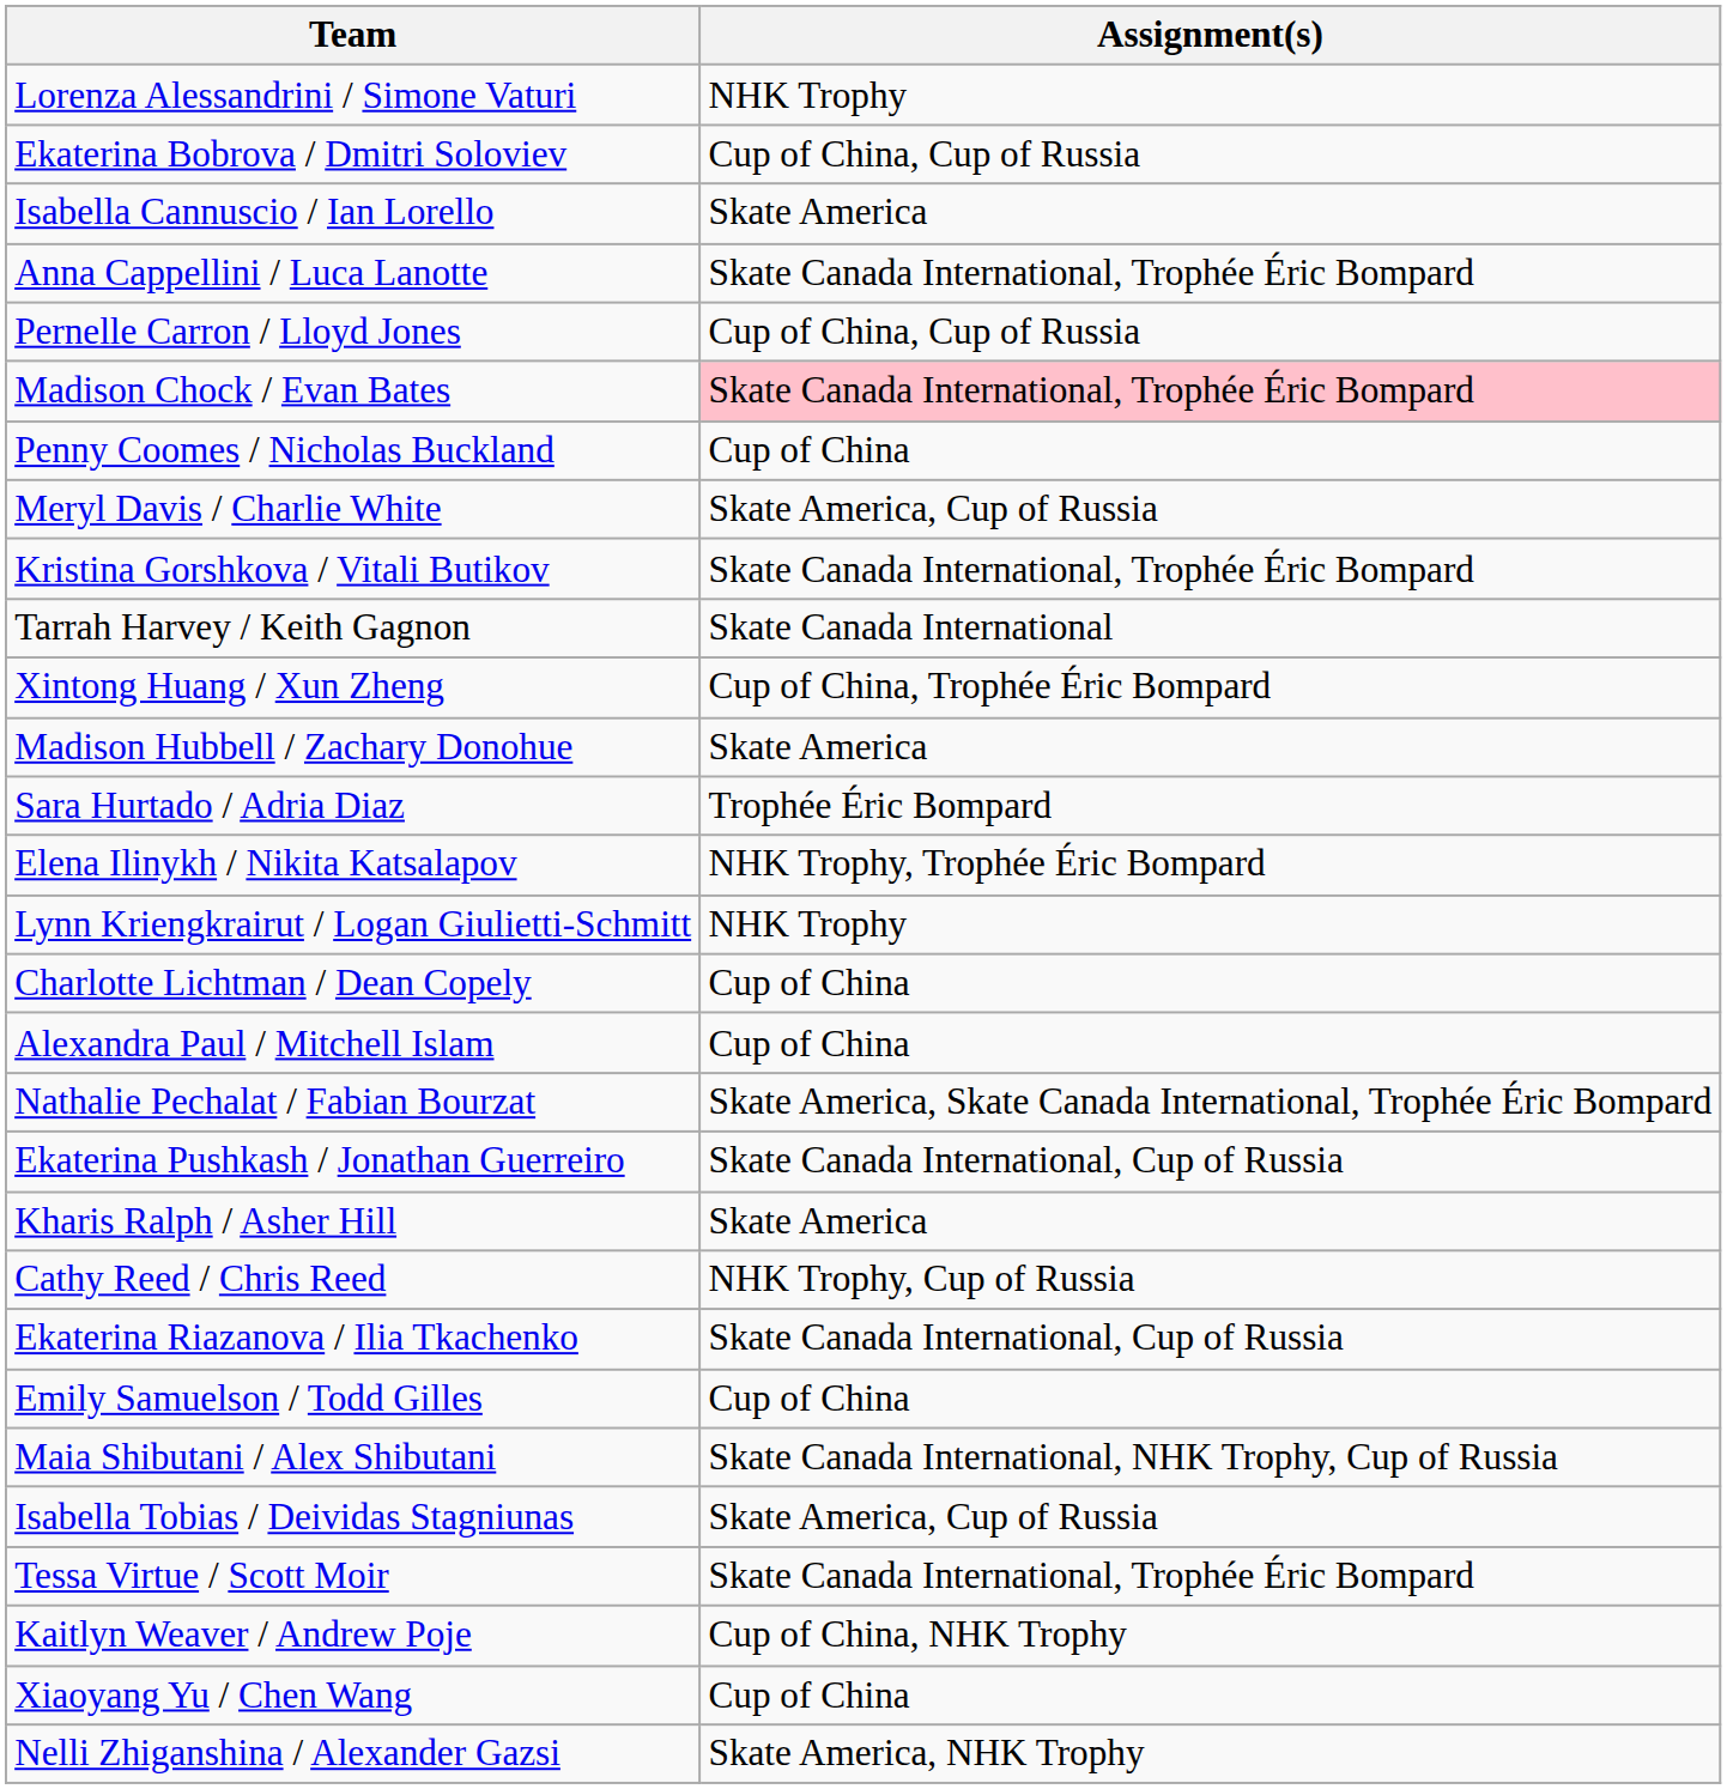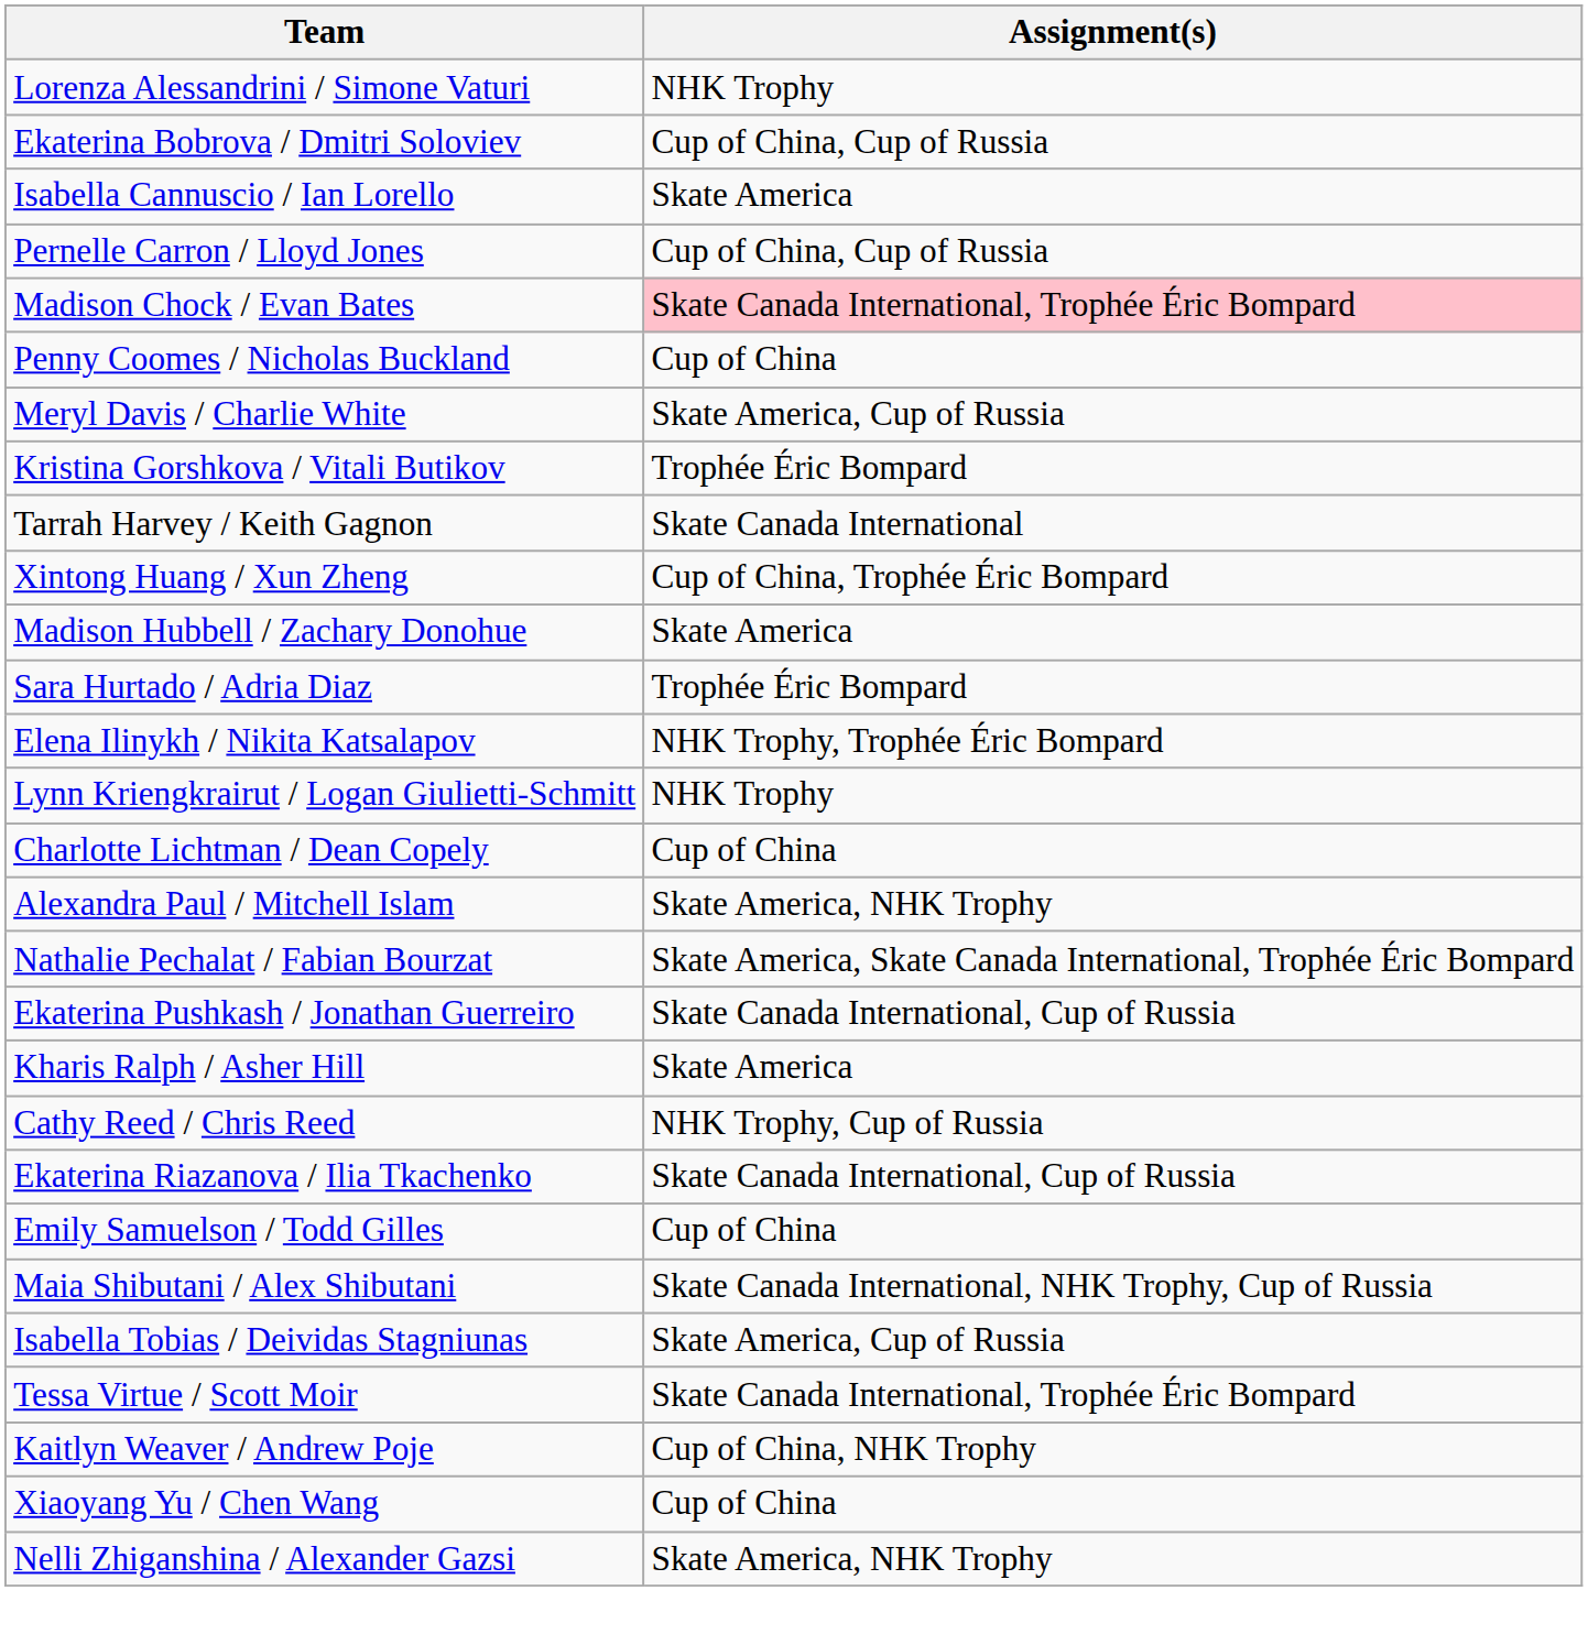 <table class="wikitable">
 <tr>
 <th>Team</th>
 <th>Assignment(s)</th>
 </tr>
 <tr>
 <td><a href='#'>Lorenza Alessandrini</a> / <a href='#'>Simone Vaturi</a></td>
 <td>NHK Trophy</td>
 </tr>
 <tr>
 <td><a href='#'>Ekaterina Bobrova</a> / <a href='#'>Dmitri Soloviev</a></td>
 <td>Cup of China, Cup of Russia</td>
 </tr>
 <tr>
 <td><a href='#'>Isabella Cannuscio</a> / <a href='#'>Ian Lorello</a></td>
 <td>Skate America</td>
-</tr>
-<tr>
-<td><a href='#'>Anna Cappellini</a> / <a href='#'>Luca Lanotte</a></td>
-<td>Skate Canada International, Trophée Éric Bompard</td>
 </tr>
 <tr>
 <td><a href='#'>Pernelle Carron</a> / <a href='#'>Lloyd Jones</a></td>
 <td>Cup of China, Cup of Russia</td>
 </tr>
 <tr>
 <td><a href='#'>Madison Chock</a> / <a href='#'>Evan Bates</a></td>
 <td style="background: pink;">Skate Canada International, Trophée Éric Bompard</td>
 </tr>
 <tr>
 <td><a href='#'>Penny Coomes</a> / <a href='#'>Nicholas Buckland</a></td>
 <td>Cup of China</td>
 </tr>
 <tr>
 <td><a href='#'>Meryl Davis</a> / <a href='#'>Charlie White</a></td>
 <td>Skate America, Cup of Russia</td>
 </tr>
 <tr>
 <td><a href='#'>Kristina Gorshkova</a> / <a href='#'>Vitali Butikov</a></td>
-<td>Skate Canada International, Trophée Éric Bompard</td>
+<td>Trophée Éric Bompard</td>
 </tr>
 <tr>
 <td>Tarrah Harvey / Keith Gagnon</td>
 <td>Skate Canada International</td>
 </tr>
 <tr>
 <td><a href='#'>Xintong Huang</a> / <a href='#'>Xun Zheng</a></td>
 <td>Cup of China, Trophée Éric Bompard</td>
 </tr>
 <tr>
 <td><a href='#'>Madison Hubbell</a> / <a href='#'>Zachary Donohue</a></td>
 <td>Skate America</td>
 </tr>
 <tr>
 <td><a href='#'>Sara Hurtado</a> / <a href='#'>Adria Diaz</a></td>
 <td>Trophée Éric Bompard</td>
 </tr>
 <tr>
 <td><a href='#'>Elena Ilinykh</a> / <a href='#'>Nikita Katsalapov</a></td>
 <td>NHK Trophy, Trophée Éric Bompard</td>
 </tr>
 <tr>
 <td><a href='#'>Lynn Kriengkrairut</a> / <a href='#'>Logan Giulietti-Schmitt</a></td>
 <td>NHK Trophy</td>
 </tr>
 <tr>
 <td><a href='#'>Charlotte Lichtman</a> / <a href='#'>Dean Copely</a></td>
 <td>Cup of China</td>
 </tr>
 <tr>
 <td><a href='#'>Alexandra Paul</a> / <a href='#'>Mitchell Islam</a></td>
-<td>Cup of China</td>
+<td>Skate America, NHK Trophy</td>
 </tr>
 <tr>
 <td><a href='#'>Nathalie Pechalat</a> / <a href='#'>Fabian Bourzat</a></td>
 <td>Skate America, Skate Canada International, Trophée Éric Bompard</td>
 </tr>
 <tr>
 <td><a href='#'>Ekaterina Pushkash</a> / <a href='#'>Jonathan Guerreiro</a></td>
 <td>Skate Canada International, Cup of Russia</td>
 </tr>
 <tr>
 <td><a href='#'>Kharis Ralph</a> / <a href='#'>Asher Hill</a></td>
 <td>Skate America</td>
 </tr>
 <tr>
 <td><a href='#'>Cathy Reed</a> / <a href='#'>Chris Reed</a></td>
 <td>NHK Trophy, Cup of Russia</td>
 </tr>
 <tr>
 <td><a href='#'>Ekaterina Riazanova</a> / <a href='#'>Ilia Tkachenko</a></td>
 <td>Skate Canada International, Cup of Russia</td>
 </tr>
 <tr>
 <td><a href='#'>Emily Samuelson</a> / <a href='#'>Todd Gilles</a></td>
 <td>Cup of China</td>
 </tr>
 <tr>
 <td><a href='#'>Maia Shibutani</a> / <a href='#'>Alex Shibutani</a></td>
 <td>Skate Canada International, NHK Trophy, Cup of Russia</td>
 </tr>
 <tr>
 <td><a href='#'>Isabella Tobias</a> / <a href='#'>Deividas Stagniunas</a></td>
 <td>Skate America, Cup of Russia</td>
 </tr>
 <tr>
 <td><a href='#'>Tessa Virtue</a> / <a href='#'>Scott Moir</a></td>
 <td>Skate Canada International, Trophée Éric Bompard</td>
 </tr>
 <tr>
 <td><a href='#'>Kaitlyn Weaver</a> / <a href='#'>Andrew Poje</a></td>
 <td>Cup of China, NHK Trophy</td>
 </tr>
 <tr>
 <td><a href='#'>Xiaoyang Yu</a> / <a href='#'>Chen Wang</a></td>
 <td>Cup of China</td>
 </tr>
 <tr>
 <td><a href='#'>Nelli Zhiganshina</a> / <a href='#'>Alexander Gazsi</a></td>
 <td>Skate America, NHK Trophy</td>
 </tr>
 </table>
